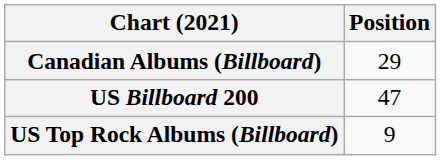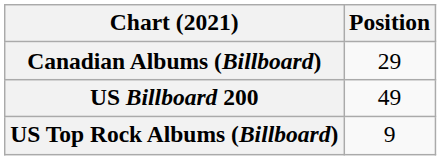 <table class="wikitable sortable plainrowheaders" style="text-align:center">
 <tr>
 <th scope="col">Chart (2021)</th>
 <th scope="col">Position</th>
 </tr>
 <tr>
 <th scope="row">Canadian Albums (<em>Billboard</em>)</th>
 <td>29</td>
 </tr>
 <tr>
 <th scope="row">US <em>Billboard</em> 200</th>
-<td>47</td>
+<td>49</td>
 </tr>
 <tr>
 <th scope="row">US Top Rock Albums (<em>Billboard</em>)</th>
 <td>9</td>
 </tr>
 </table>
